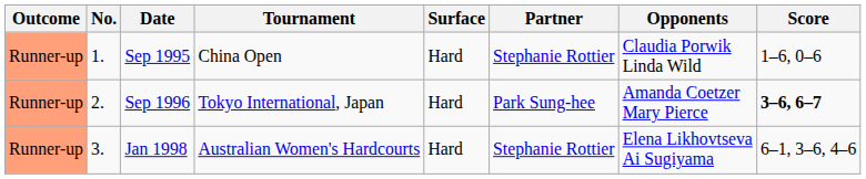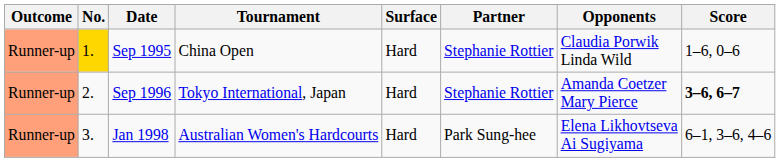 <table class="wikitable">
 <tr>
 <th>Outcome</th>
 <th>No.</th>
 <th>Date</th>
 <th>Tournament</th>
 <th>Surface</th>
 <th>Partner</th>
 <th>Opponents</th>
 <th>Score</th>
 </tr>
 <tr>
 <td style="background:#FFA07A;">Runner-up</td>
-<td>1.</td>
+<td style="background: gold;">1.</td>
 <td><a href='#'>Sep 1995</a></td>
 <td>China Open</td>
 <td>Hard</td>
 <td> <a href='#'>Stephanie Rottier</a></td>
 <td> <a href='#'>Claudia Porwik</a> <br>  Linda Wild</td>
 <td>1–6, 0–6</td>
 </tr>
 <tr>
 <td style="background:#FFA07A;">Runner-up</td>
 <td>2.</td>
 <td><a href='#'>Sep 1996</a></td>
 <td><a href='#'>Tokyo International</a>, Japan</td>
 <td>Hard</td>
-<td> <a href='#'>Park Sung-hee</a></td>
+<td> <a href='#'>Stephanie Rottier</a></td>
 <td> <a href='#'>Amanda Coetzer</a> <br>  <a href='#'>Mary Pierce</a></td>
 <td><strong>3–6, 6–7</strong></td>
 </tr>
 <tr>
 <td style="background:#FFA07A;">Runner-up</td>
 <td>3.</td>
 <td><a href='#'>Jan 1998</a></td>
 <td><a href='#'>Australian Women's Hardcourts</a></td>
 <td>Hard</td>
-<td> <a href='#'>Stephanie Rottier</a></td>
+<td> Park Sung-hee</td>
 <td> <a href='#'>Elena Likhovtseva</a> <br>  <a href='#'>Ai Sugiyama</a></td>
 <td>6–1, 3–6, 4–6</td>
 </tr>
 </table>
